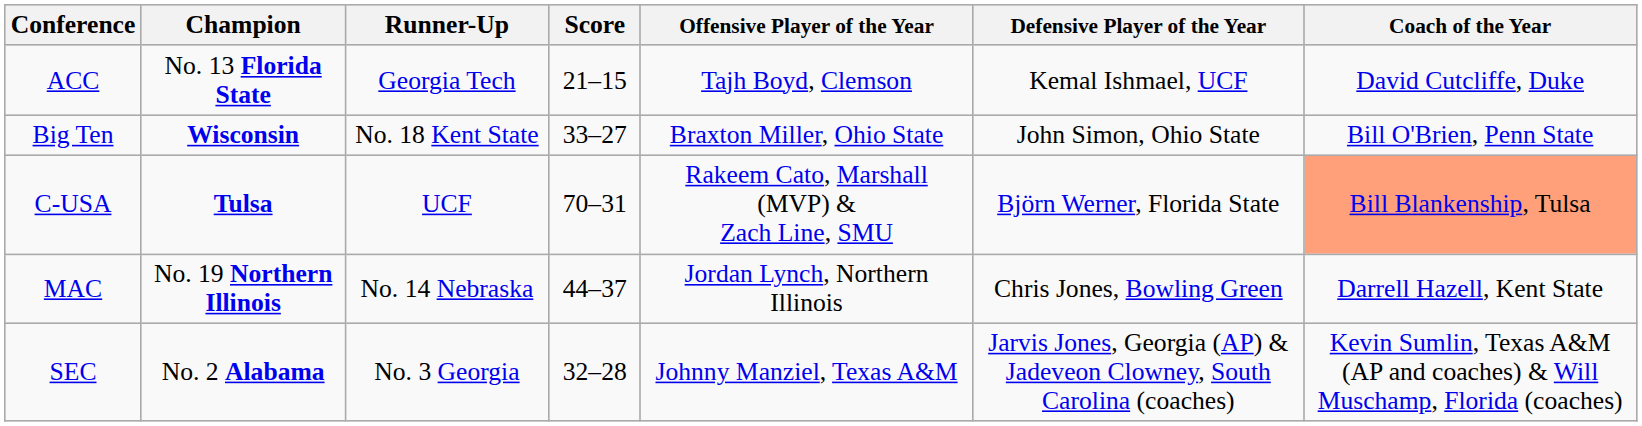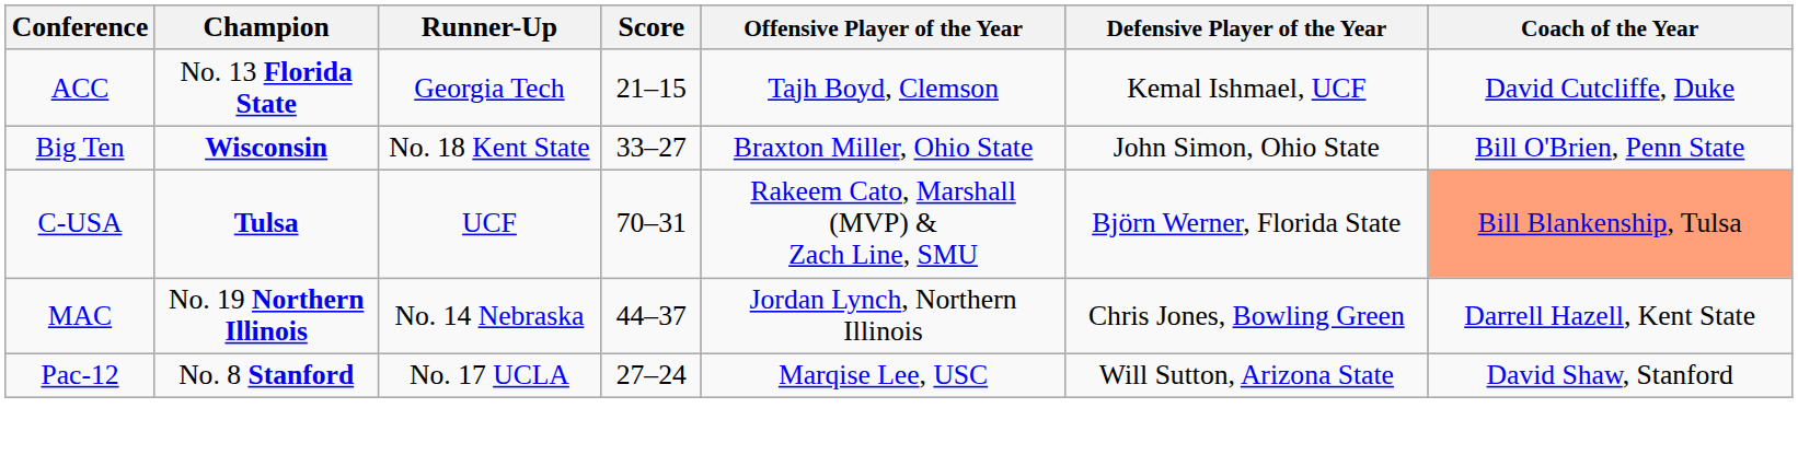 <table class="wikitable" style="text-align:center;">
 <tr>
 <th style="width:50px">Conference</th>
 <th style="width:120px">Champion</th>
 <th style="width:120px">Runner-Up</th>
 <th style="width:50px">Score</th>
 <th style="width:200px"><small>Offensive Player of the Year</small></th>
 <th style="width:200px"><small>Defensive Player of the Year</small></th>
 <th style="width:200px"><small>Coach of the Year</small></th>
 </tr>
 <tr>
 <td><a href='#'>ACC</a></td>
 <td>No. 13 <a href='#'><strong>Florida State</strong></a></td>
 <td><a href='#'>Georgia Tech</a></td>
 <td>21–15</td>
 <td><a href='#'>Tajh Boyd</a>, <a href='#'>Clemson</a></td>
 <td>Kemal Ishmael, <a href='#'>UCF</a></td>
 <td><a href='#'>David Cutcliffe</a>, <a href='#'>Duke</a></td>
 </tr>
 <tr>
 <td><a href='#'>Big Ten</a></td>
 <td><a href='#'><strong>Wisconsin</strong></a></td>
 <td>No. 18 <a href='#'>Kent State</a></td>
 <td>33–27</td>
 <td><a href='#'>Braxton Miller</a>, <a href='#'>Ohio State</a></td>
 <td>John Simon, Ohio State</td>
 <td><a href='#'>Bill O'Brien</a>, <a href='#'>Penn State</a></td>
 </tr>
 <tr>
 <td><a href='#'>C-USA</a></td>
 <td><a href='#'><strong>Tulsa</strong></a></td>
 <td><a href='#'>UCF</a></td>
 <td>70–31</td>
 <td><a href='#'>Rakeem Cato</a>, <a href='#'>Marshall</a> (MVP) &<br><a href='#'>Zach Line</a>, <a href='#'>SMU</a></td>
 <td><a href='#'>Björn Werner</a>, Florida State</td>
 <td style="background: lightsalmon;"><a href='#'>Bill Blankenship</a>, Tulsa</td>
 </tr>
 <tr>
 <td><a href='#'>MAC</a></td>
 <td>No. 19 <a href='#'><strong>Northern Illinois</strong></a></td>
 <td>No. 14 <a href='#'>Nebraska</a></td>
 <td>44–37</td>
 <td><a href='#'>Jordan Lynch</a>, Northern Illinois</td>
 <td>Chris Jones, <a href='#'>Bowling Green</a></td>
 <td><a href='#'>Darrell Hazell</a>, Kent State</td>
 </tr>
 <tr>
-<td><a href='#'>SEC</a></td>
-<td>No. 2 <a href='#'><strong>Alabama</strong></a></td>
-<td>No. 3 <a href='#'>Georgia</a></td>
-<td>32–28</td>
-<td><a href='#'>Johnny Manziel</a>, <a href='#'>Texas A&M</a></td>
-<td><a href='#'>Jarvis Jones</a>, Georgia (<a href='#'>AP</a>) & <a href='#'>Jadeveon Clowney</a>, <a href='#'>South Carolina</a> (coaches)</td>
-<td><a href='#'>Kevin Sumlin</a>, Texas A&M (AP and coaches) & <a href='#'>Will Muschamp</a>, <a href='#'>Florida</a> (coaches)</td>
+<td><a href='#'>Pac-12</a></td>
+<td>No. 8 <a href='#'><strong>Stanford</strong></a></td>
+<td>No. 17 <a href='#'>UCLA</a></td>
+<td>27–24</td>
+<td><a href='#'>Marqise Lee</a>, <a href='#'>USC</a></td>
+<td>Will Sutton, <a href='#'>Arizona State</a></td>
+<td><a href='#'>David Shaw</a>, Stanford</td>
 </tr>
 </table>
